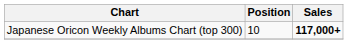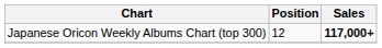 <table class="wikitable">
 <tr>
 <th>Chart</th>
 <th>Position</th>
 <th>Sales</th>
 </tr>
 <tr>
 <td>Japanese Oricon Weekly Albums Chart (top 300)</td>
-<td>10</td>
+<td>12</td>
 <td><strong>117,000+</strong></td>
 </tr>
 <tr>
 </tr>
 </table>
